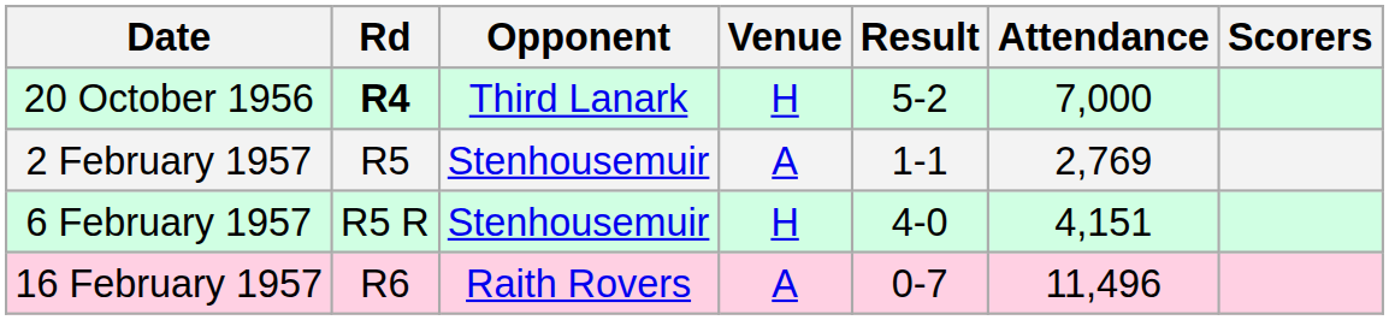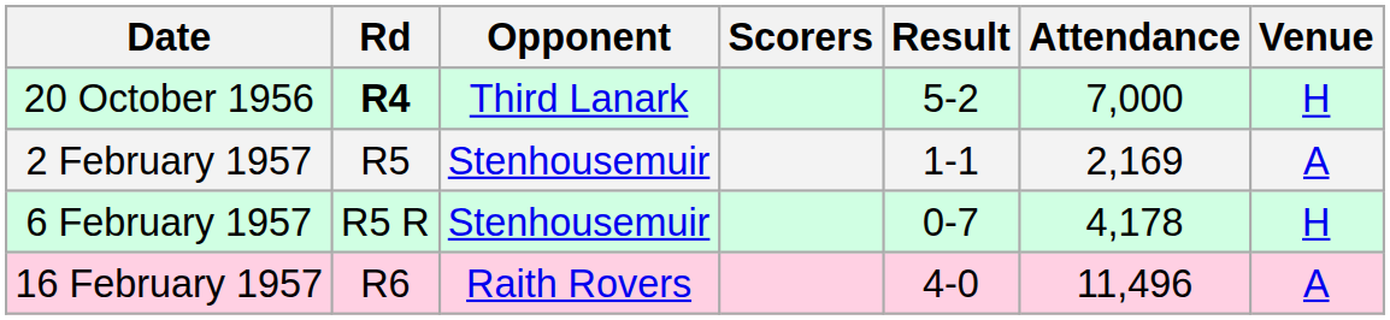 <table class="wikitable sortable" style="font-size:95%; text-align:center">
 <tr>
 <th>Date</th>
 <th>Rd</th>
 <th>Opponent</th>
-<th>Venue</th>
+<th>Scorers</th>
 <th>Result</th>
 <th>Attendance</th>
-<th>Scorers</th>
+<th>Venue</th>
 </tr>
 <tr bgcolor = "#d0ffe3">
 <td>20 October 1956</td>
 <td><strong>R4</strong></td>
 <td><a href='#'>Third Lanark</a></td>
-<td><a href='#'>H</a></td>
+<td></td>
 <td>5-2</td>
 <td>7,000</td>
-<td></td>
+<td><a href='#'>H</a></td>
 </tr>
 <tr bgcolor = "#f3f3f3">
 <td>2 February 1957</td>
 <td>R5</td>
 <td><a href='#'>Stenhousemuir</a></td>
+<td></td>
+<td>1-1</td>
+<td>2,169</td>
 <td><a href='#'>A</a></td>
-<td>1-1</td>
-<td>2,769</td>
-<td></td>
 </tr>
 <tr bgcolor = "#d0ffe3">
 <td>6 February 1957</td>
 <td>R5 R</td>
 <td><a href='#'>Stenhousemuir</a></td>
+<td></td>
+<td>0-7</td>
+<td>4,178</td>
 <td><a href='#'>H</a></td>
-<td>4-0</td>
-<td>4,151</td>
-<td></td>
 </tr>
 <tr bgcolor = "#ffd0e3">
 <td>16 February 1957</td>
 <td>R6</td>
 <td><a href='#'>Raith Rovers</a></td>
+<td></td>
+<td>4-0</td>
+<td>11,496</td>
 <td><a href='#'>A</a></td>
-<td>0-7</td>
-<td>11,496</td>
-<td></td>
 </tr>
 </table>
